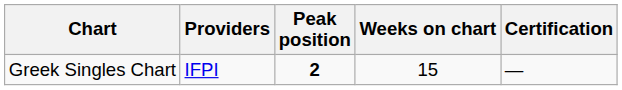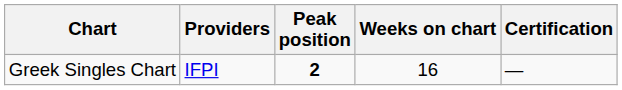 <table class="wikitable">
 <tr>
 <th align="left">Chart</th>
 <th align="left">Providers</th>
 <th align="left">Peak<br>position</th>
 <th align="left">Weeks on chart</th>
 <th align="left">Certification</th>
 </tr>
 <tr>
 <td align="left">Greek Singles Chart</td>
 <td align="left"><a href='#'>IFPI</a></td>
 <td align="center"><strong>2</strong></td>
-<td align="center">15</td>
+<td align="center">16</td>
 <td align="left">—</td>
 </tr>
 </table>
